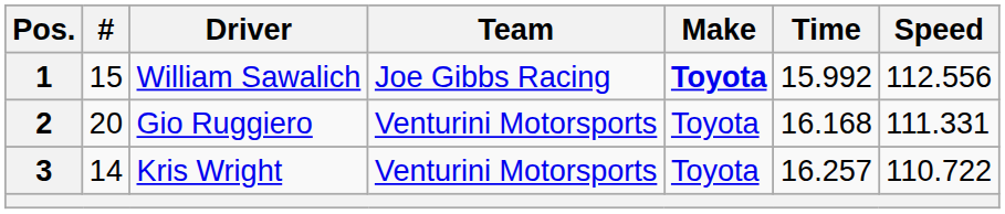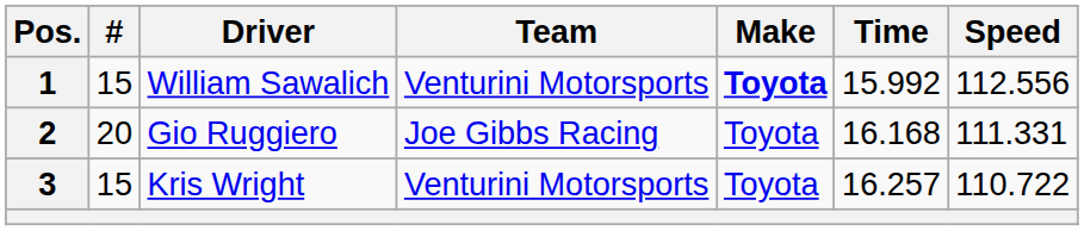 <table class="wikitable" style="font-size:95%">
 <tr>
 <th>Pos.</th>
 <th>#</th>
 <th>Driver</th>
 <th>Team</th>
 <th>Make</th>
 <th>Time</th>
 <th>Speed</th>
 </tr>
 <tr>
 <th>1</th>
 <td>15</td>
 <td><a href='#'>William Sawalich</a></td>
-<td><a href='#'>Joe Gibbs Racing</a></td>
+<td><a href='#'>Venturini Motorsports</a></td>
 <td><strong><a href='#'>Toyota</a></strong></td>
 <td>15.992</td>
 <td>112.556</td>
 </tr>
 <tr>
 <th>2</th>
 <td>20</td>
 <td><a href='#'>Gio Ruggiero</a></td>
-<td><a href='#'>Venturini Motorsports</a></td>
+<td><a href='#'>Joe Gibbs Racing</a></td>
 <td><a href='#'>Toyota</a></td>
 <td>16.168</td>
 <td>111.331</td>
 </tr>
 <tr>
 <th>3</th>
-<td>14</td>
+<td>15</td>
 <td><a href='#'>Kris Wright</a></td>
 <td><a href='#'>Venturini Motorsports</a></td>
 <td><a href='#'>Toyota</a></td>
 <td>16.257</td>
 <td>110.722</td>
 </tr>
 <tr>
 <th colspan="7"></th>
 </tr>
 </table>
